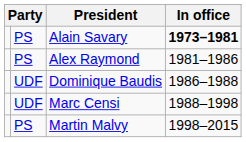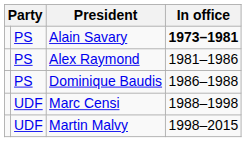 <table class="wikitable">
 <tr>
 <th colspan="2">Party</th>
 <th>President</th>
 <th>In office</th>
 </tr>
 <tr>
 <td></td>
 <td><a href='#'>PS</a></td>
 <td><a href='#'>Alain Savary</a></td>
 <td><strong>1973–1981</strong></td>
 </tr>
 <tr>
 <td></td>
 <td><a href='#'>PS</a></td>
 <td><a href='#'>Alex Raymond</a></td>
 <td>1981–1986</td>
 </tr>
 <tr>
 <td></td>
-<td><a href='#'>UDF</a></td>
+<td><a href='#'>PS</a></td>
 <td><a href='#'>Dominique Baudis</a></td>
 <td>1986–1988</td>
 </tr>
 <tr>
 <td></td>
 <td><a href='#'>UDF</a></td>
 <td><a href='#'>Marc Censi</a></td>
 <td>1988–1998</td>
 </tr>
 <tr>
 <td></td>
-<td><a href='#'>PS</a></td>
+<td><a href='#'>UDF</a></td>
 <td><a href='#'>Martin Malvy</a></td>
 <td>1998–2015</td>
 </tr>
 </table>
